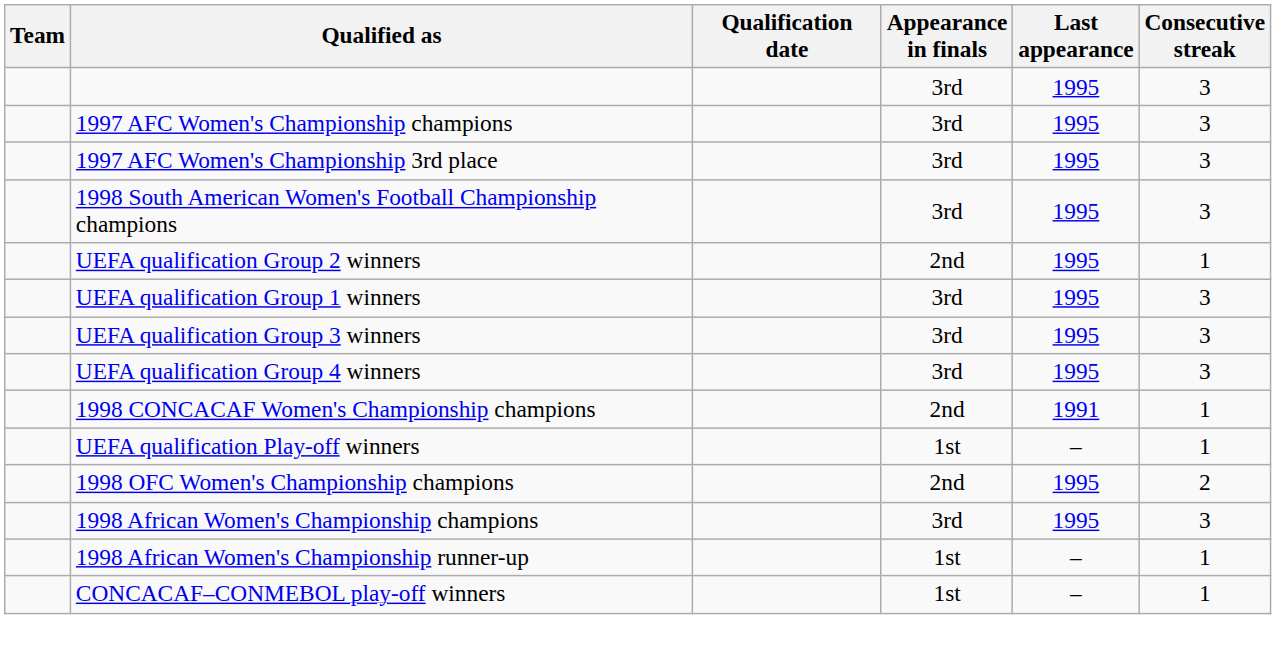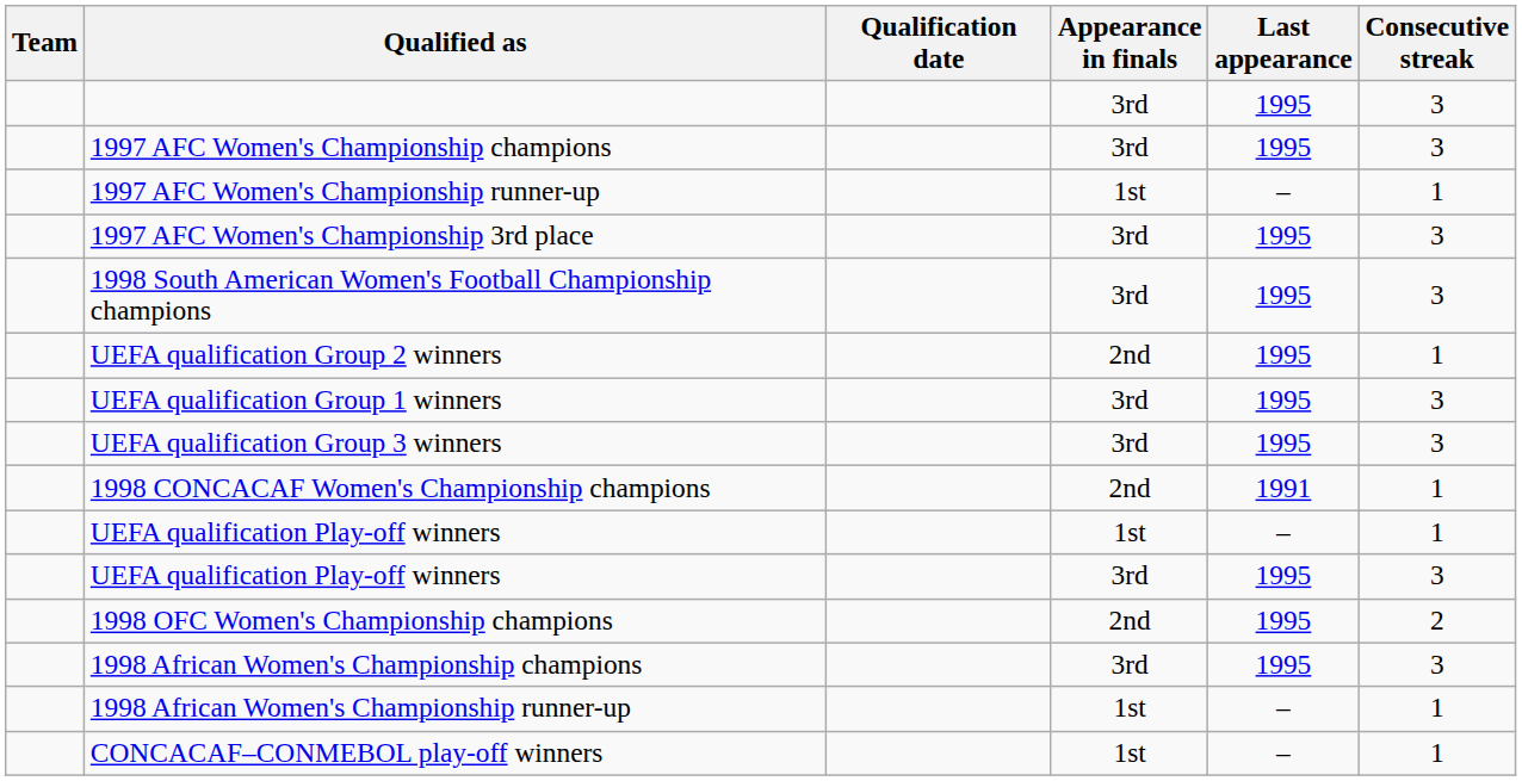 <table class="wikitable sortable" style="text-align: center;">
 <tr>
 <th>Team</th>
 <th>Qualified as</th>
 <th>Qualification date</th>
 <th data-sort-type="number">Appearance<br>in finals</th>
 <th>Last<br>appearance</th>
 <th>Consecutive<br>streak</th>
 </tr>
 <tr>
 <td style="text-align:left"></td>
 <td style="text-align: left;"></td>
 <td></td>
 <td>3rd</td>
 <td><a href='#'>1995</a></td>
 <td>3</td>
 </tr>
 <tr>
 <td style="text-align:left"></td>
 <td style="text-align: left;"><a href='#'>1997 AFC Women's Championship</a> champions</td>
 <td></td>
 <td>3rd</td>
 <td><a href='#'>1995</a></td>
 <td>3</td>
+</tr>
+<tr>
+<td style="text-align:left"></td>
+<td style="text-align: left;"><a href='#'>1997 AFC Women's Championship</a> runner-up</td>
+<td></td>
+<td>1st</td>
+<td>–</td>
+<td>1</td>
 </tr>
 <tr>
 <td style="text-align:left"></td>
 <td style="text-align: left;"><a href='#'>1997 AFC Women's Championship</a> 3rd place</td>
 <td></td>
 <td>3rd</td>
 <td><a href='#'>1995</a></td>
 <td>3</td>
 </tr>
 <tr>
 <td style="text-align:left"></td>
 <td style="text-align: left;"><a href='#'>1998 South American Women's Football Championship</a> champions</td>
 <td></td>
 <td>3rd</td>
 <td><a href='#'>1995</a></td>
 <td>3</td>
 </tr>
 <tr>
 <td style="text-align:left"></td>
 <td style="text-align: left;"><a href='#'>UEFA qualification Group 2</a> winners</td>
 <td></td>
 <td>2nd</td>
 <td><a href='#'>1995</a></td>
 <td>1</td>
 </tr>
 <tr>
 <td style="text-align:left"></td>
 <td style="text-align: left;"><a href='#'>UEFA qualification Group 1</a> winners</td>
 <td></td>
 <td>3rd</td>
 <td><a href='#'>1995</a></td>
 <td>3</td>
 </tr>
 <tr>
 <td style="text-align:left"></td>
 <td style="text-align: left;"><a href='#'>UEFA qualification Group 3</a> winners</td>
 <td></td>
 <td>3rd</td>
 <td><a href='#'>1995</a></td>
 <td>3</td>
 </tr>
 <tr>
 <td style="text-align:left"></td>
-<td style="text-align: left;"><a href='#'>UEFA qualification Group 4</a> winners</td>
-<td></td>
-<td>3rd</td>
-<td><a href='#'>1995</a></td>
-<td>3</td>
-</tr>
-<tr>
-<td style="text-align:left"></td>
 <td style="text-align: left;"><a href='#'>1998 CONCACAF Women's Championship</a> champions</td>
 <td></td>
 <td>2nd</td>
 <td><a href='#'>1991</a></td>
 <td>1</td>
 </tr>
 <tr>
 <td style="text-align:left"></td>
 <td style="text-align: left;"><a href='#'>UEFA qualification Play-off</a> winners</td>
 <td></td>
 <td>1st</td>
 <td>–</td>
 <td>1</td>
+</tr>
+<tr>
+<td style="text-align:left"></td>
+<td style="text-align: left;"><a href='#'>UEFA qualification Play-off</a> winners</td>
+<td></td>
+<td>3rd</td>
+<td><a href='#'>1995</a></td>
+<td>3</td>
 </tr>
 <tr>
 <td style="text-align:left"></td>
 <td style="text-align: left;"><a href='#'>1998 OFC Women's Championship</a> champions</td>
 <td></td>
 <td>2nd</td>
 <td><a href='#'>1995</a></td>
 <td>2</td>
 </tr>
 <tr>
 <td style="text-align:left"></td>
 <td style="text-align: left;"><a href='#'>1998 African Women's Championship</a> champions</td>
 <td></td>
 <td>3rd</td>
 <td><a href='#'>1995</a></td>
 <td>3</td>
 </tr>
 <tr>
 <td style="text-align:left"></td>
 <td style="text-align: left;"><a href='#'>1998 African Women's Championship</a> runner-up</td>
 <td></td>
 <td>1st</td>
 <td>–</td>
 <td>1</td>
 </tr>
 <tr>
 <td style="text-align:left"></td>
 <td style="text-align: left;"><a href='#'>CONCACAF–CONMEBOL play-off</a> winners</td>
 <td></td>
 <td>1st</td>
 <td>–</td>
 <td>1</td>
 </tr>
 </table>
